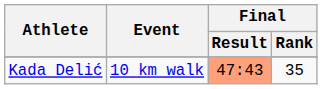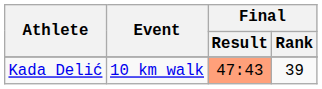 <table class=wikitable style="font-size:90%">
 <tr>
 <th rowspan="2">Athlete</th>
 <th rowspan="2">Event</th>
 <th colspan="2">Final</th>
 </tr>
 <tr>
 <th>Result</th>
 <th>Rank</th>
 </tr>
 <tr style="font-size:95%">
 </tr>
 <tr align=center>
 <td align=left><a href='#'>Kada Delić</a></td>
 <td align=left><a href='#'>10 km walk</a></td>
 <td style="background: lightsalmon;">47:43</td>
-<td>35</td>
+<td>39</td>
 </tr>
 </table>
